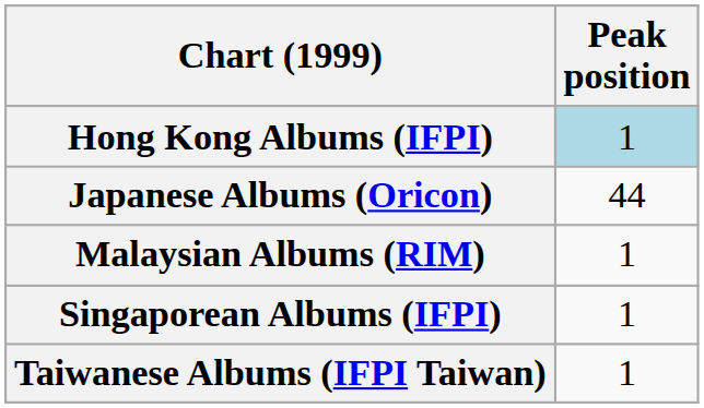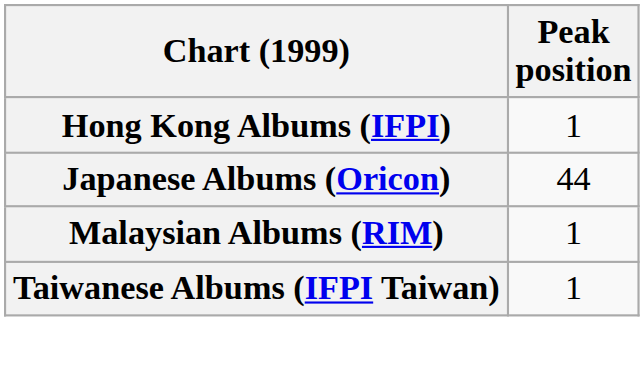 <table class="wikitable plainrowheaders sortable">
 <tr>
 <th scope="col">Chart (1999)</th>
 <th scope="col">Peak<br>position</th>
 </tr>
 <tr>
 <th scope="row">Hong Kong Albums (<a href='#'>IFPI</a>)</th>
-<td align="center" style="background: lightblue;">1</td>
+<td align="center">1</td>
 </tr>
 <tr>
 <th scope="row">Japanese Albums (<a href='#'>Oricon</a>)</th>
 <td align="center">44</td>
 </tr>
 <tr>
 <th scope="row">Malaysian Albums (<a href='#'>RIM</a>)</th>
 <td align="center">1</td>
 </tr>
 <tr>
-<th scope="row">Singaporean Albums (<a href='#'>IFPI</a>)</th>
-<td align="center">1</td>
-</tr>
-<tr>
 <th scope="row">Taiwanese Albums (<a href='#'>IFPI</a> Taiwan)</th>
 <td align="center">1</td>
 </tr>
 </table>
